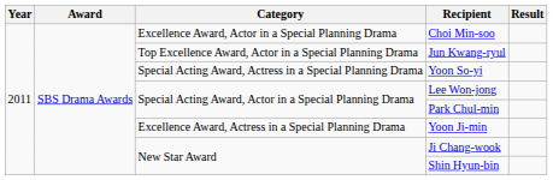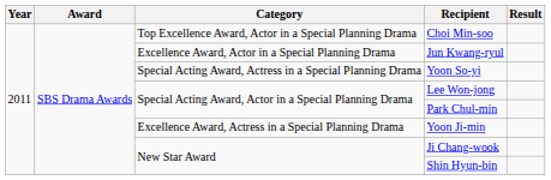 <table class="wikitable">
 <tr>
 <th>Year</th>
 <th>Award</th>
 <th>Category</th>
 <th>Recipient</th>
 <th>Result</th>
 </tr>
 <tr>
 <td rowspan="8">2011</td>
 <td rowspan="8"><a href='#'>SBS Drama Awards</a></td>
-<td>Excellence Award, Actor in a Special Planning Drama</td>
+<td>Top Excellence Award, Actor in a Special Planning Drama</td>
 <td><a href='#'>Choi Min-soo</a></td>
 <td></td>
 </tr>
 <tr>
-<td>Top Excellence Award, Actor in a Special Planning Drama</td>
+<td>Excellence Award, Actor in a Special Planning Drama</td>
 <td><a href='#'>Jun Kwang-ryul</a></td>
 <td></td>
 </tr>
 <tr>
 <td>Special Acting Award, Actress in a Special Planning Drama</td>
 <td><a href='#'>Yoon So-yi</a></td>
 <td></td>
 </tr>
 <tr>
 <td rowspan="2">Special Acting Award, Actor in a Special Planning Drama</td>
 <td><a href='#'>Lee Won-jong</a></td>
 <td></td>
 </tr>
 <tr>
 <td><a href='#'>Park Chul-min</a></td>
 <td></td>
 </tr>
 <tr>
 <td>Excellence Award, Actress in a Special Planning Drama</td>
 <td><a href='#'>Yoon Ji-min</a></td>
 <td></td>
 </tr>
 <tr>
 <td rowspan="2">New Star Award</td>
 <td><a href='#'>Ji Chang-wook</a></td>
 <td></td>
 </tr>
 <tr>
 <td><a href='#'>Shin Hyun-bin</a></td>
 <td></td>
 </tr>
 </table>
